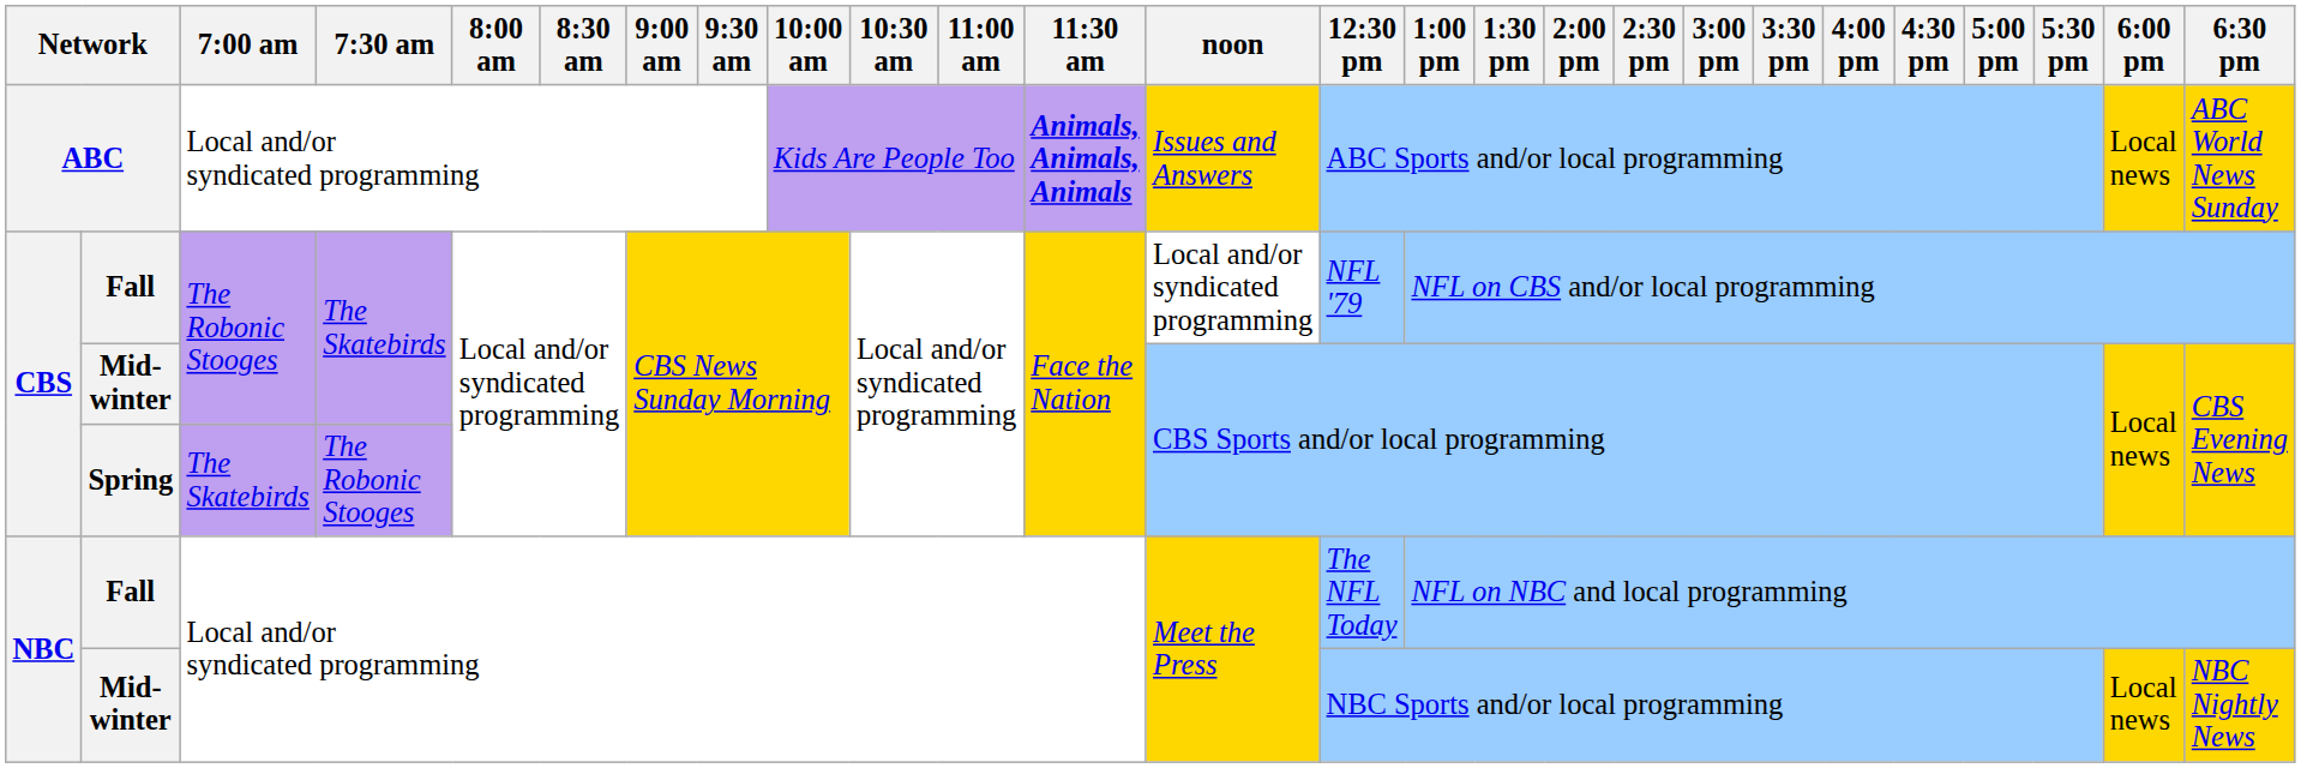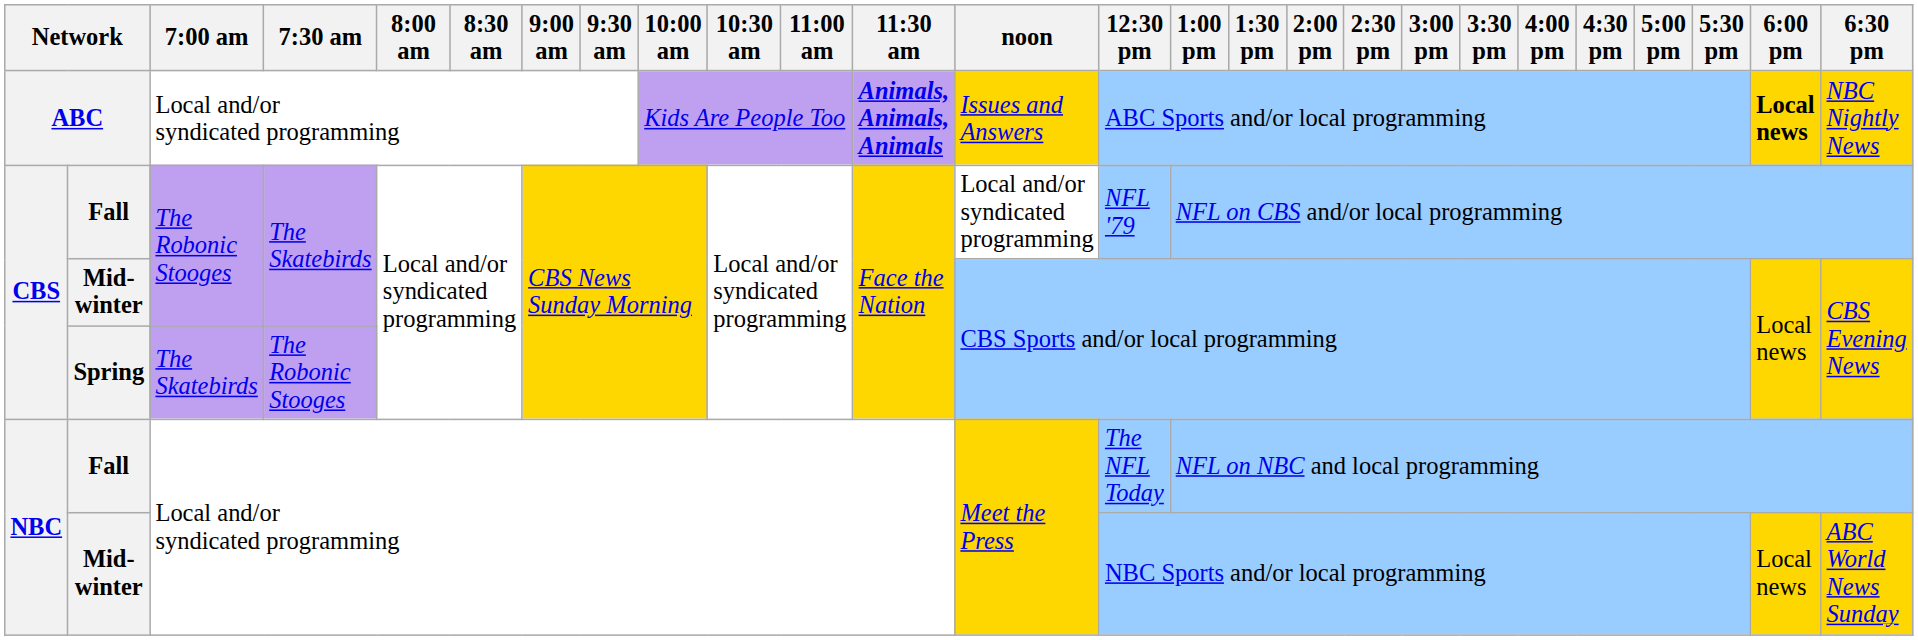 <table class=wikitable>
 <tr>
 <th width="1.5%" bgcolor="#C0C0C0" colspan="2">Network</th>
 <th width="4%" bgcolor="#C0C0C0">7:00 am</th>
 <th width="4%" bgcolor="#C0C0C0">7:30 am</th>
 <th width="4%" bgcolor="#C0C0C0">8:00 am</th>
 <th width="4%" bgcolor="#C0C0C0">8:30 am</th>
 <th width="4%" bgcolor="#C0C0C0">9:00 am</th>
 <th width="4%" bgcolor="#C0C0C0">9:30 am</th>
 <th width="4%" bgcolor="#C0C0C0">10:00 am</th>
 <th width="4%" bgcolor="#C0C0C0">10:30 am</th>
 <th width="4%" bgcolor="#C0C0C0">11:00 am</th>
 <th width="4%" bgcolor="#C0C0C0">11:30 am</th>
 <th width="4%" bgcolor="#C0C0C0">noon</th>
 <th width="4%" bgcolor="#C0C0C0">12:30 pm</th>
 <th width="4%" bgcolor="#C0C0C0">1:00 pm</th>
 <th width="4%" bgcolor="#C0C0C0">1:30 pm</th>
 <th width="4%" bgcolor="#C0C0C0">2:00 pm</th>
 <th width="4%" bgcolor="#C0C0C0">2:30 pm</th>
 <th width="4%" bgcolor="#C0C0C0">3:00 pm</th>
 <th width="4%" bgcolor="#C0C0C0">3:30 pm</th>
 <th width="4%" bgcolor="#C0C0C0">4:00 pm</th>
 <th width="4%" bgcolor="#C0C0C0">4:30 pm</th>
 <th width="4%" bgcolor="#C0C0C0">5:00 pm</th>
 <th width="4%" bgcolor="#C0C0C0">5:30 pm</th>
 <th width="4%" bgcolor="#C0C0C0">6:00 pm</th>
 <th width="4%" bgcolor="#C0C0C0">6:30 pm</th>
 </tr>
 <tr>
 <th bgcolor="#C0C0C0" colspan="2"><a href='#'>ABC</a></th>
 <td bgcolor="white" colspan="6">Local and/or<br>syndicated programming</td>
 <td bgcolor="bf9fef" colspan="3"><em><a href='#'>Kids Are People Too</a></em></td>
 <td bgcolor="bf9fef"><strong><em><a href='#'>Animals, Animals, Animals</a></em></strong></td>
 <td bgcolor="gold"><em><a href='#'>Issues and Answers</a></em></td>
 <td bgcolor="99ccff" colspan="11"><a href='#'>ABC Sports</a> and/or local programming</td>
-<td bgcolor="gold">Local news</td>
-<td bgcolor="gold"><em><a href='#'>ABC World News Sunday</a></em></td>
+<td bgcolor="gold"><strong>Local news</strong></td>
+<td bgcolor="gold" rowspan="1"><em><a href='#'>NBC Nightly News</a></em></td>
 </tr>
 <tr>
 <th bgcolor="#C0C0C0" rowspan="3"><a href='#'>CBS</a></th>
 <th>Fall</th>
 <td bgcolor=bf9fef rowspan=2><em><a href='#'>The Robonic Stooges</a></em> </td>
 <td bgcolor=bf9fef rowspan=2><em><a href='#'>The Skatebirds</a></em> </td>
 <td bgcolor="white" rowspan="3"colspan="2">Local and/or<br>syndicated programming</td>
 <td bgcolor="gold" rowspan="3"colspan="3"><em><a href='#'>CBS News Sunday Morning</a></em></td>
 <td bgcolor="white" rowspan="3"colspan="2">Local and/or<br>syndicated programming</td>
 <td bgcolor="gold" rowspan="3"colspan="1"><em><a href='#'>Face the Nation</a></em></td>
 <td bgcolor="white" rowspan="1">Local and/or<br>syndicated programming</td>
 <td bgcolor="99ccff" rowspan="1"><em><a href='#'>NFL '79</a></em></td>
 <td bgcolor="99ccff" colspan="12" rowspan="1"><em><a href='#'>NFL on CBS</a></em> and/or local programming</td>
 </tr>
 <tr>
 <th>Mid-winter</th>
 <td bgcolor="99ccff" colspan="12"rowspan="2"><a href='#'>CBS Sports</a> and/or local programming</td>
 <td bgcolor="gold"rowspan="2">Local news</td>
 <td bgcolor="gold"rowspan="2"><em><a href='#'>CBS Evening News</a></em></td>
 </tr>
 <tr>
 <th>Spring</th>
 <td bgcolor=bf9fef rowspan=1><em><a href='#'>The Skatebirds</a></em> </td>
 <td bgcolor=bf9fef rowspan=1><em><a href='#'>The Robonic Stooges</a></em> </td>
 </tr>
 <tr>
 <th bgcolor="#C0C0C0" rowspan="2"><a href='#'>NBC</a></th>
 <th>Fall</th>
 <td bgcolor="white" colspan="10" rowspan="2">Local and/or<br>syndicated programming</td>
 <td bgcolor="gold" rowspan="2"><em><a href='#'>Meet the Press</a></em></td>
 <td bgcolor="99ccff" rowspan="1"><em><a href='#'>The NFL Today</a></em></td>
 <td bgcolor="99ccff" colspan="12" rowspan="1"><em><a href='#'>NFL on NBC</a></em> and local programming</td>
 </tr>
 <tr>
 <th>Mid-winter</th>
 <td bgcolor="99ccff" colspan="11" rowspan="1"><a href='#'>NBC Sports</a> and/or local programming</td>
 <td bgcolor="gold" rowspan="1">Local news</td>
-<td bgcolor="gold" rowspan="1"><em><a href='#'>NBC Nightly News</a></em></td>
+<td bgcolor="gold"><em><a href='#'>ABC World News Sunday</a></em></td>
 </tr>
 </table>
